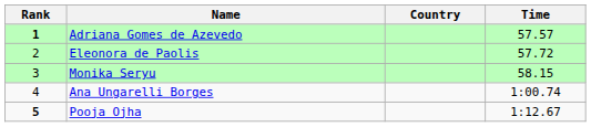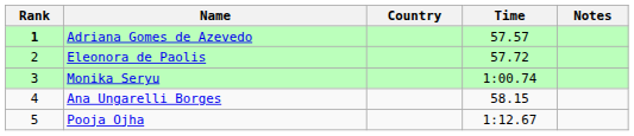 <table class="wikitable" style="text-align:center;width: 50%">
 <tr>
 <th>Rank</th>
 <th>Name</th>
 <th>Country</th>
 <th>Time</th>
+<th>Notes</th>
 </tr>
 <tr bgcolor=bbffbb>
 <td><strong>1</strong></td>
 <td align="left"><a href='#'>Adriana Gomes de Azevedo</a></td>
 <td align="left"></td>
 <td>57.57</td>
+<td></td>
 </tr>
 <tr bgcolor=bbffbb>
 <td>2</td>
 <td align="left"><a href='#'>Eleonora de Paolis</a></td>
 <td align="left"></td>
 <td>57.72</td>
+<td></td>
 </tr>
 <tr bgcolor=bbffbb>
 <td>3</td>
 <td align="left"><a href='#'>Monika Seryu</a></td>
 <td align="left"></td>
-<td>58.15</td>
+<td>1:00.74</td>
+<td></td>
 </tr>
 <tr>
 <td>4</td>
 <td align="left"><a href='#'>Ana Ungarelli Borges</a></td>
 <td align="left"></td>
-<td>1:00.74</td>
+<td>58.15</td>
+<td></td>
 </tr>
 <tr>
-<td><strong>5</strong></td>
+<td>5</td>
 <td align="left"><a href='#'>Pooja Ojha</a></td>
 <td align="left"></td>
 <td>1:12.67</td>
+<td></td>
 </tr>
 </table>
